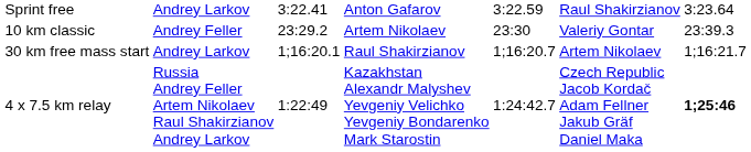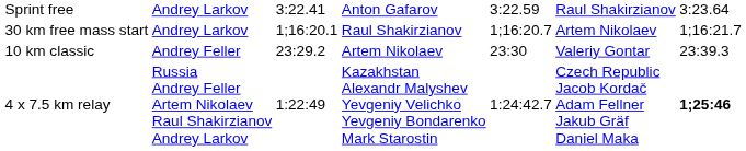 <table>
 <tr>
 <td>Sprint free<br></td>
 <td> <a href='#'>Andrey Larkov</a></td>
 <td>3:22.41</td>
 <td> <a href='#'>Anton Gafarov</a></td>
 <td>3:22.59</td>
 <td> <a href='#'>Raul Shakirzianov</a></td>
 <td>3:23.64</td>
 </tr>
 <tr>
+<td>30 km free mass start<br></td>
+<td> <a href='#'>Andrey Larkov</a></td>
+<td>1;16:20.1</td>
+<td> <a href='#'>Raul Shakirzianov</a></td>
+<td>1;16:20.7</td>
+<td> <a href='#'>Artem Nikolaev</a></td>
+<td>1;16:21.7</td>
+</tr>
+<tr>
 <td>10 km classic<br></td>
 <td> <a href='#'>Andrey Feller</a></td>
 <td>23:29.2</td>
 <td> <a href='#'>Artem Nikolaev</a></td>
 <td>23:30</td>
 <td> <a href='#'>Valeriy Gontar</a></td>
 <td>23:39.3</td>
-</tr>
-<tr>
-<td>30 km free mass start<br></td>
-<td> <a href='#'>Andrey Larkov</a></td>
-<td>1;16:20.1</td>
-<td> <a href='#'>Raul Shakirzianov</a></td>
-<td>1;16:20.7</td>
-<td> <a href='#'>Artem Nikolaev</a></td>
-<td>1;16:21.7</td>
 </tr>
 <tr>
 <td>4 x 7.5 km relay<br></td>
 <td> <a href='#'>Russia</a><br><a href='#'>Andrey Feller</a><br><a href='#'>Artem Nikolaev</a><br><a href='#'>Raul Shakirzianov</a><br><a href='#'>Andrey Larkov</a></td>
 <td>1:22:49</td>
 <td> <a href='#'>Kazakhstan</a><br><a href='#'>Alexandr Malyshev</a><br><a href='#'>Yevgeniy Velichko</a><br><a href='#'>Yevgeniy Bondarenko</a><br><a href='#'>Mark Starostin</a></td>
 <td>1:24:42.7</td>
 <td> <a href='#'>Czech Republic</a><br><a href='#'>Jacob Kordač</a><br><a href='#'>Adam Fellner</a><br><a href='#'>Jakub Gräf</a><br><a href='#'>Daniel Maka</a></td>
 <td><strong>1;25:46</strong></td>
 </tr>
 </table>
